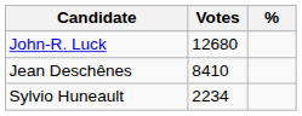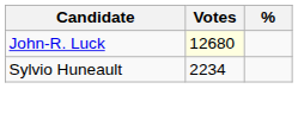 <table class="wikitable">
 <tr>
 <th style="width: 170px">Candidate </th>
 <th style="width: 50px">Votes</th>
 <th style="width: 40px">%</th>
 </tr>
 <tr>
 <td><a href='#'>John-R. Luck</a></td>
-<td>12680</td>
-<td></td>
-</tr>
-<tr>
-<td>Jean Deschênes</td>
-<td>8410</td>
+<td style="background: lightyellow;">12680</td>
 <td></td>
 </tr>
 <tr>
 <td>Sylvio Huneault</td>
 <td>2234</td>
 <td></td>
 </tr>
 </table>
